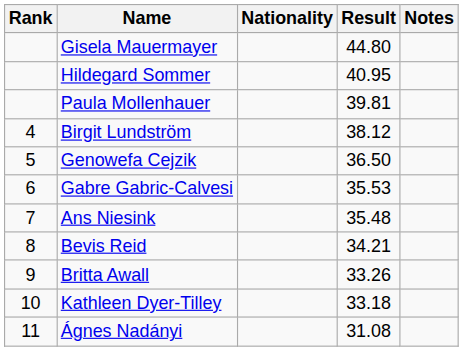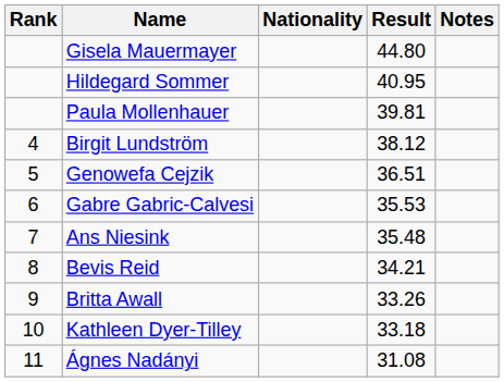 <table class="wikitable sortable" style="text-align:center">
 <tr>
 <th>Rank</th>
 <th>Name</th>
 <th>Nationality</th>
 <th>Result</th>
 <th>Notes</th>
 </tr>
 <tr>
 <td></td>
 <td align=left><a href='#'>Gisela Mauermayer</a></td>
 <td align=left></td>
 <td>44.80</td>
 <td></td>
 </tr>
 <tr>
 <td></td>
 <td align=left><a href='#'>Hildegard Sommer</a></td>
 <td align=left></td>
 <td>40.95</td>
 <td></td>
 </tr>
 <tr>
 <td></td>
 <td align=left><a href='#'>Paula Mollenhauer</a></td>
 <td align=left></td>
 <td>39.81</td>
 <td></td>
 </tr>
 <tr>
 <td>4</td>
 <td align=left><a href='#'>Birgit Lundström</a></td>
 <td align=left></td>
 <td>38.12</td>
 <td></td>
 </tr>
 <tr>
 <td>5</td>
 <td align=left><a href='#'>Genowefa Cejzik</a></td>
 <td align=left></td>
-<td>36.50</td>
+<td>36.51</td>
 <td></td>
 </tr>
 <tr>
 <td>6</td>
 <td align=left><a href='#'>Gabre Gabric-Calvesi</a></td>
 <td align=left></td>
 <td>35.53</td>
 <td></td>
 </tr>
 <tr>
 <td>7</td>
 <td align=left><a href='#'>Ans Niesink</a></td>
 <td align=left></td>
 <td>35.48</td>
 <td></td>
 </tr>
 <tr>
 <td>8</td>
 <td align=left><a href='#'>Bevis Reid</a></td>
 <td align=left></td>
 <td>34.21</td>
 <td></td>
 </tr>
 <tr>
 <td>9</td>
 <td align=left><a href='#'>Britta Awall</a></td>
 <td align=left></td>
 <td>33.26</td>
 <td></td>
 </tr>
 <tr>
 <td>10</td>
 <td align=left><a href='#'>Kathleen Dyer-Tilley</a></td>
 <td align=left></td>
 <td>33.18</td>
 <td></td>
 </tr>
 <tr>
 <td>11</td>
 <td align=left><a href='#'>Ágnes Nadányi</a></td>
 <td align=left></td>
 <td>31.08</td>
 <td></td>
 </tr>
 </table>
